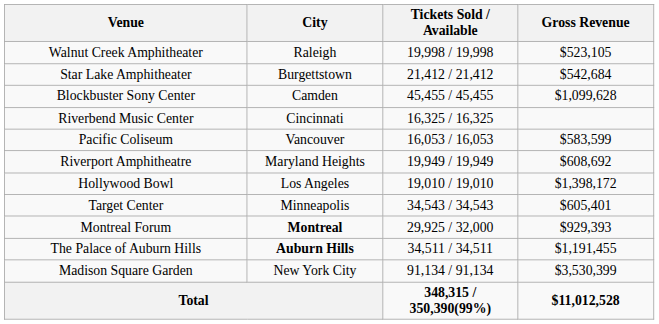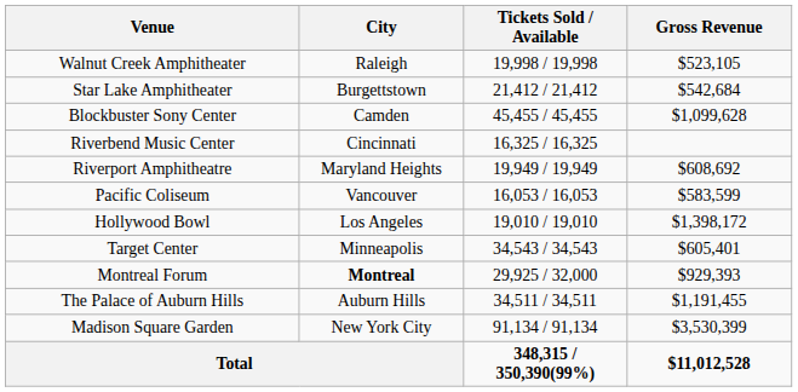 <table class="wikitable" style="text-align:center;">
 <tr>
 <th width="275">Venue</th>
 <th width="150">City</th>
 <th width="150">Tickets Sold / Available</th>
 <th width="150">Gross Revenue</th>
 </tr>
 <tr>
 <td>Walnut Creek Amphitheater</td>
 <td>Raleigh</td>
 <td>19,998 / 19,998</td>
 <td>$523,105</td>
 </tr>
 <tr>
 <td>Star Lake Amphitheater</td>
 <td>Burgettstown</td>
 <td>21,412 / 21,412</td>
 <td>$542,684</td>
 </tr>
 <tr>
 <td>Blockbuster Sony Center</td>
 <td>Camden</td>
 <td>45,455 / 45,455</td>
 <td>$1,099,628</td>
 </tr>
 <tr>
 <td>Riverbend Music Center</td>
 <td>Cincinnati</td>
 <td>16,325 / 16,325</td>
 <td></td>
 </tr>
 <tr>
+<td>Riverport Amphitheatre</td>
+<td>Maryland Heights</td>
+<td>19,949 / 19,949</td>
+<td>$608,692</td>
+</tr>
+<tr>
 <td>Pacific Coliseum</td>
 <td>Vancouver</td>
 <td>16,053 / 16,053</td>
 <td>$583,599</td>
-</tr>
-<tr>
-<td>Riverport Amphitheatre</td>
-<td>Maryland Heights</td>
-<td>19,949 / 19,949</td>
-<td>$608,692</td>
 </tr>
 <tr>
 <td>Hollywood Bowl</td>
 <td>Los Angeles</td>
 <td>19,010 / 19,010</td>
 <td>$1,398,172</td>
 </tr>
 <tr>
 <td>Target Center</td>
 <td>Minneapolis</td>
 <td>34,543 / 34,543</td>
 <td>$605,401</td>
 </tr>
 <tr>
 <td>Montreal Forum</td>
 <td><strong>Montreal</strong></td>
 <td>29,925 / 32,000</td>
 <td>$929,393</td>
 </tr>
 <tr>
 <td>The Palace of Auburn Hills</td>
-<td><strong>Auburn Hills</strong></td>
+<td>Auburn Hills</td>
 <td>34,511 / 34,511</td>
 <td>$1,191,455</td>
 </tr>
 <tr>
 <td>Madison Square Garden</td>
 <td>New York City</td>
 <td>91,134 / 91,134</td>
 <td>$3,530,399</td>
 </tr>
 <tr>
 <th colspan="2">Total</th>
 <td><strong>348,315 / 350,390(99%)</strong></td>
 <td><strong>$11,012,528</strong></td>
 </tr>
 </table>
